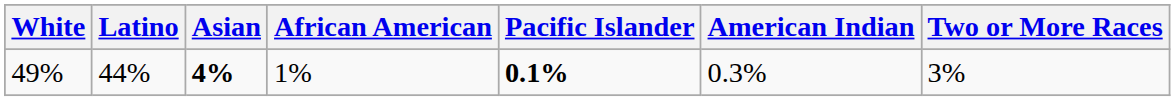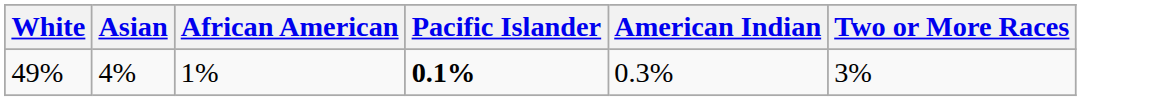 <table class="wikitable">
 <tr>
 <th><a href='#'>White</a></th>
-<th><a href='#'>Latino</a></th>
 <th><a href='#'>Asian</a></th>
 <th><a href='#'>African American</a></th>
 <th><a href='#'>Pacific Islander</a></th>
 <th><a href='#'>American Indian</a></th>
 <th><a href='#'>Two or More Races</a></th>
 </tr>
 <tr>
 <td>49%</td>
-<td>44%</td>
-<td><strong>4%</strong></td>
+<td>4%</td>
 <td>1%</td>
 <td><strong>0.1%</strong></td>
 <td>0.3%</td>
 <td>3%</td>
 </tr>
 </table>
